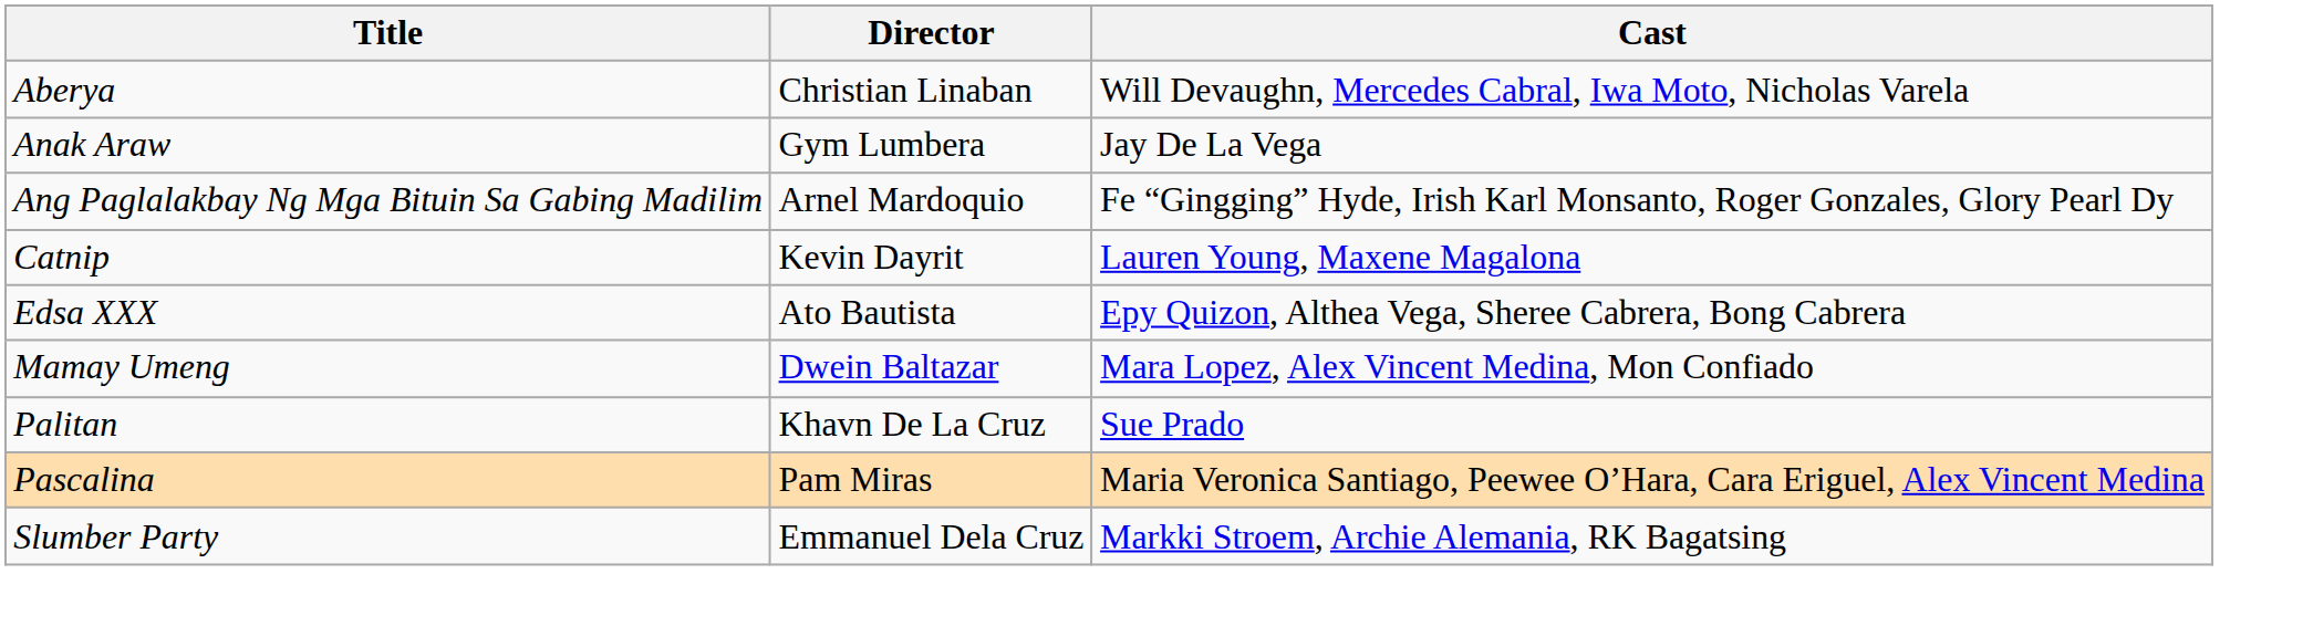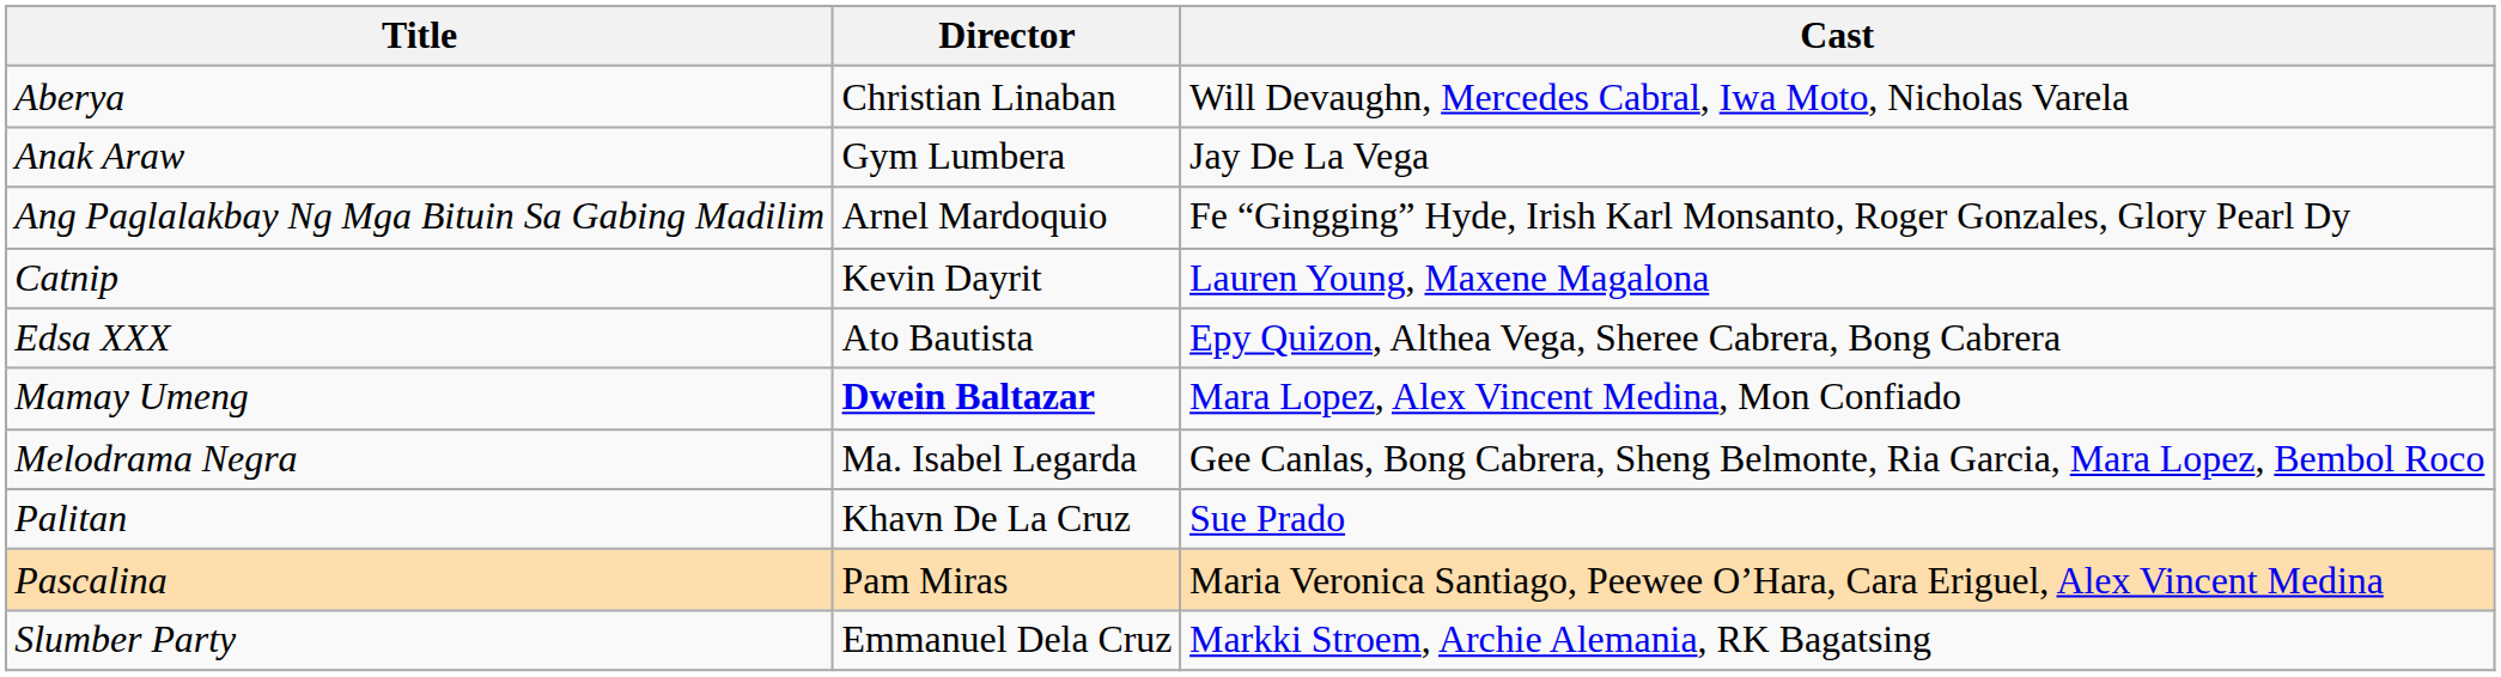 <table class="wikitable">
 <tr>
 <th>Title</th>
 <th>Director</th>
 <th>Cast</th>
 </tr>
 <tr>
 <td><em>Aberya</em></td>
 <td>Christian Linaban</td>
 <td>Will Devaughn, <a href='#'>Mercedes Cabral</a>, <a href='#'>Iwa Moto</a>, Nicholas Varela</td>
 </tr>
 <tr>
 <td><em>Anak Araw</em></td>
 <td>Gym Lumbera</td>
 <td>Jay De La Vega</td>
 </tr>
 <tr>
 <td><em>Ang Paglalakbay Ng Mga Bituin Sa Gabing Madilim</em></td>
 <td>Arnel Mardoquio</td>
 <td>Fe “Gingging” Hyde, Irish Karl Monsanto, Roger Gonzales, Glory Pearl Dy</td>
 </tr>
 <tr>
 <td><em>Catnip</em></td>
 <td>Kevin Dayrit</td>
 <td><a href='#'>Lauren Young</a>, <a href='#'>Maxene Magalona</a></td>
 </tr>
 <tr>
 <td><em>Edsa XXX</em></td>
 <td>Ato Bautista</td>
 <td><a href='#'>Epy Quizon</a>, Althea Vega, Sheree Cabrera, Bong Cabrera</td>
 </tr>
 <tr>
 <td><em>Mamay Umeng</em></td>
-<td><a href='#'>Dwein Baltazar</a></td>
+<td><strong><a href='#'>Dwein Baltazar</a></strong></td>
 <td><a href='#'>Mara Lopez</a>, <a href='#'>Alex Vincent Medina</a>, Mon Confiado</td>
+</tr>
+<tr>
+<td><em>Melodrama Negra</em></td>
+<td>Ma. Isabel Legarda</td>
+<td>Gee Canlas, Bong Cabrera, Sheng Belmonte, Ria Garcia, <a href='#'>Mara Lopez</a>, <a href='#'>Bembol Roco</a></td>
 </tr>
 <tr>
 <td><em>Palitan</em></td>
 <td>Khavn De La Cruz</td>
 <td><a href='#'>Sue Prado</a></td>
 </tr>
 <tr style="background:#FFDEAD;">
 <td><em>Pascalina</em></td>
 <td>Pam Miras</td>
 <td>Maria Veronica Santiago, Peewee O’Hara, Cara Eriguel, <a href='#'>Alex Vincent Medina</a></td>
 </tr>
 <tr>
 <td><em>Slumber Party</em></td>
 <td>Emmanuel Dela Cruz</td>
 <td><a href='#'>Markki Stroem</a>, <a href='#'>Archie Alemania</a>, RK Bagatsing</td>
 </tr>
 </table>
